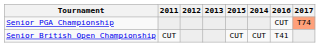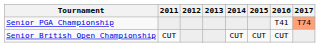 <table class="wikitable" style="font-size:95%;text-align:center;">
 <tr>
 <th>Tournament</th>
 <th>2011</th>
 <th>2012</th>
 <th>2013</th>
+<th>2014</th>
 <th>2015</th>
-<th>2014</th>
 <th>2016</th>
 <th>2017</th>
 </tr>
 <tr>
 <td align=left><a href='#'>Senior PGA Championship</a></td>
 <td style="background:#eeeeee;"></td>
 <td style="background:#eeeeee;"></td>
 <td style="background:#eeeeee;"></td>
 <td style="background:#eeeeee;"></td>
 <td style="background:#eeeeee;"></td>
-<td>CUT</td>
+<td>T41</td>
 <td style="background: lightsalmon;">T74</td>
 </tr>
 <tr>
 <td align=left><a href='#'>Senior British Open Championship</a></td>
 <td>CUT</td>
 <td style="background:#eeeeee;"></td>
 <td style="background:#eeeeee;"></td>
 <td>CUT</td>
 <td>CUT</td>
-<td>T41</td>
+<td>CUT</td>
 <td style="background:#eeeeee;"></td>
 </tr>
 </table>
